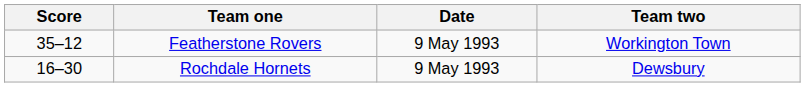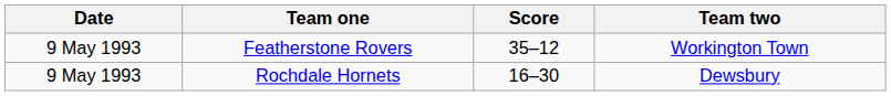 <table class="wikitable" style="text-align: center">
 <tr>
+<th width=150>Date</th>
+<th width=250>Team one</th>
 <th width=100>Score</th>
-<th width=250>Team one</th>
-<th width=150>Date</th>
 <th width=250>Team two</th>
 </tr>
 <tr>
+<td>9 May 1993</td>
+<td><a href='#'>Featherstone Rovers</a></td>
 <td>35–12</td>
-<td><a href='#'>Featherstone Rovers</a></td>
-<td>9 May 1993</td>
 <td><a href='#'>Workington Town</a></td>
 </tr>
 <tr>
+<td>9 May 1993</td>
+<td><a href='#'>Rochdale Hornets</a></td>
 <td>16–30</td>
-<td><a href='#'>Rochdale Hornets</a></td>
-<td>9 May 1993</td>
 <td><a href='#'>Dewsbury</a></td>
 </tr>
 </table>
